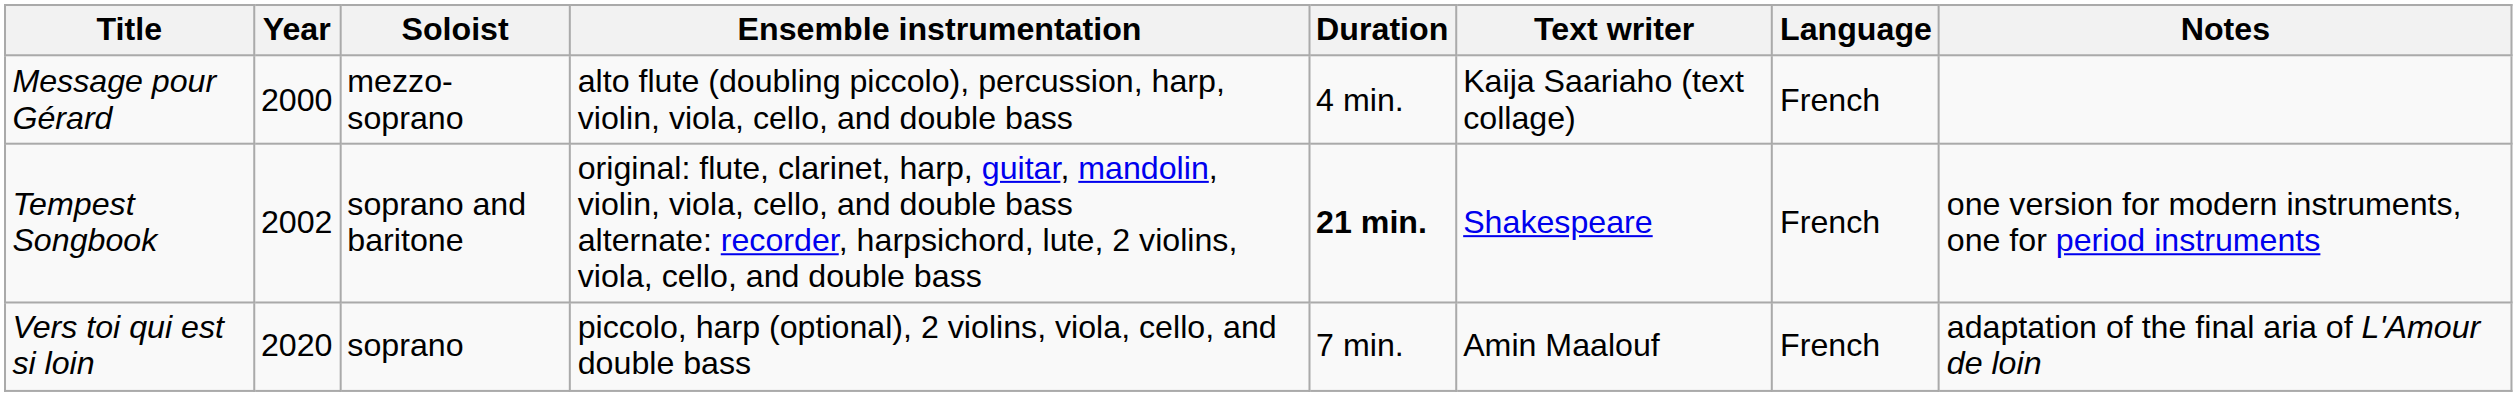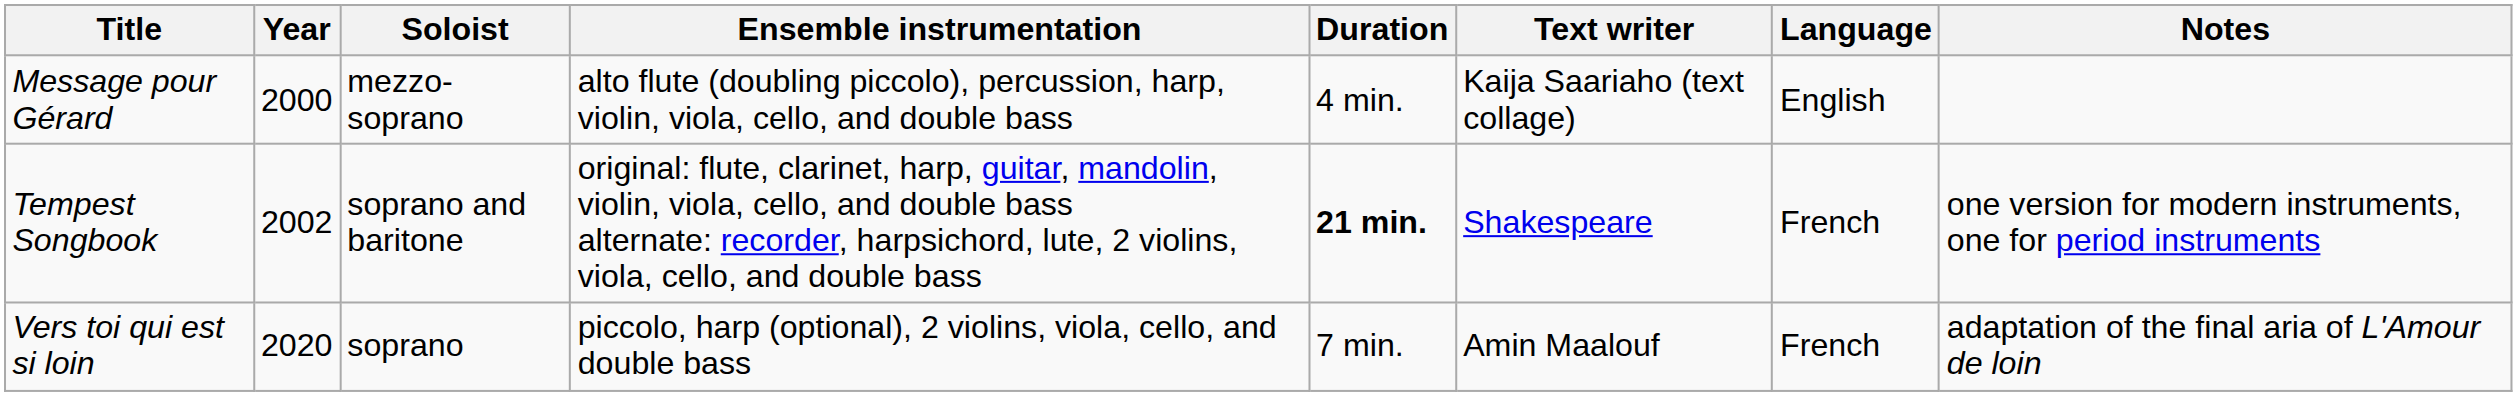 <table class="wikitable sortable">
 <tr>
 <th>Title</th>
 <th>Year</th>
 <th>Soloist</th>
 <th>Ensemble instrumentation</th>
 <th>Duration</th>
 <th>Text writer</th>
 <th>Language</th>
 <th>Notes</th>
 </tr>
 <tr>
 <td><em>Message pour Gérard</em></td>
 <td>2000</td>
 <td>mezzo-soprano</td>
 <td>alto flute (doubling piccolo), percussion, harp, violin, viola, cello, and double bass</td>
 <td>4 min.</td>
 <td>Kaija Saariaho (text collage)</td>
-<td>French</td>
+<td>English</td>
 <td></td>
 </tr>
 <tr>
 <td><em>Tempest Songbook</em></td>
 <td>2002</td>
 <td>soprano and baritone</td>
 <td>original: flute, clarinet, harp, <a href='#'>guitar</a>, <a href='#'>mandolin</a>, violin, viola, cello, and double bass<br>alternate: <a href='#'>recorder</a>, harpsichord, lute, 2 violins, viola, cello, and double bass</td>
 <td><strong>21 min.</strong></td>
 <td><a href='#'>Shakespeare</a></td>
 <td>French</td>
 <td>one version for modern instruments, one for <a href='#'>period instruments</a></td>
 </tr>
 <tr>
 <td><em>Vers toi qui est si loin</em></td>
 <td>2020</td>
 <td>soprano</td>
 <td>piccolo, harp (optional), 2 violins, viola, cello, and double bass</td>
 <td>7 min.</td>
 <td>Amin Maalouf</td>
 <td>French</td>
 <td>adaptation of the final aria of <em>L'Amour de loin</em></td>
 </tr>
 </table>
